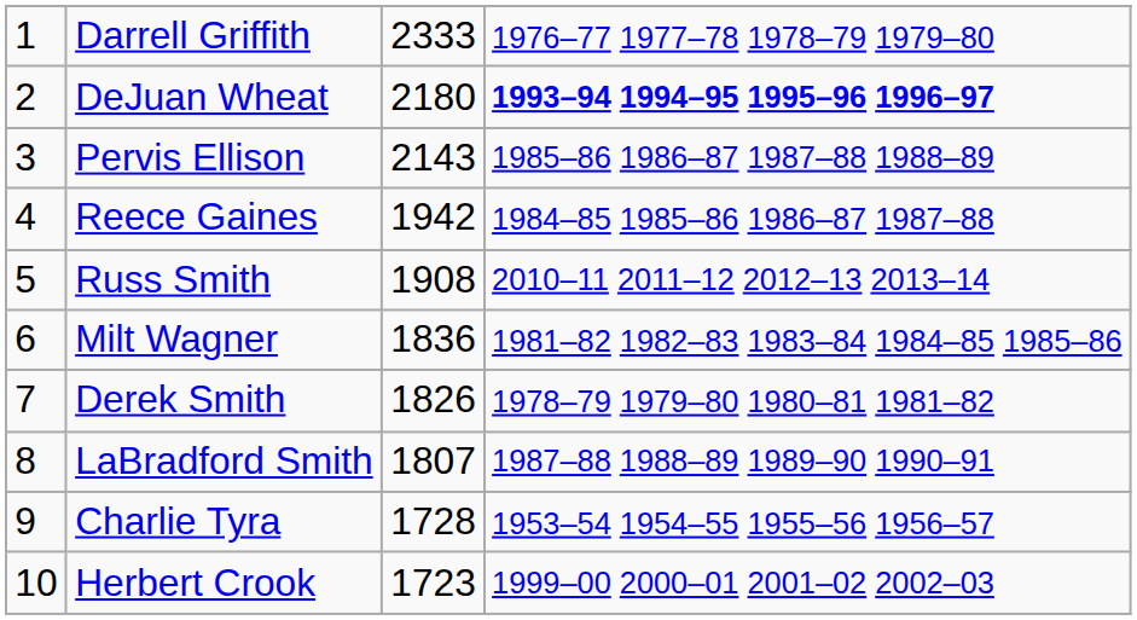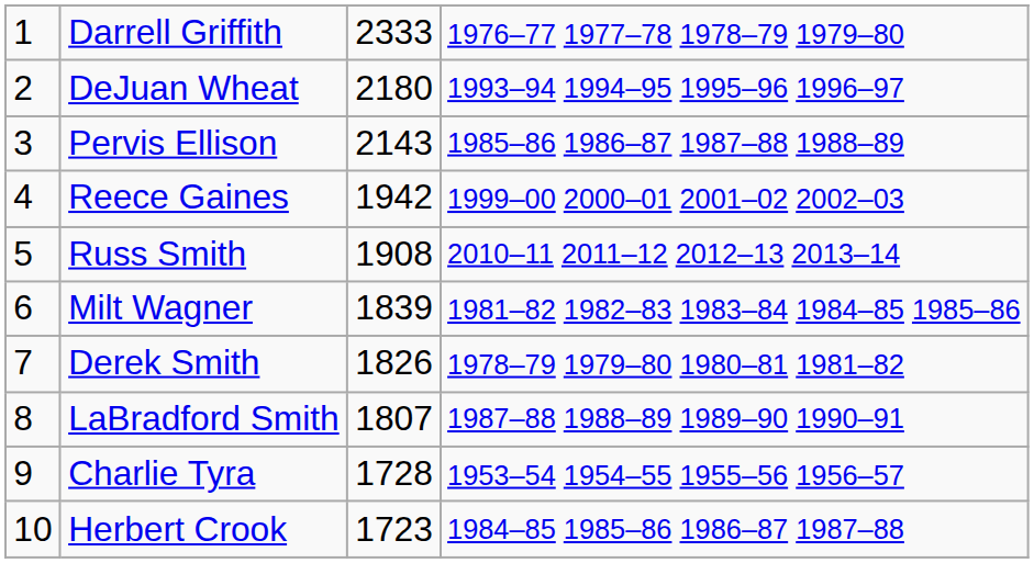 <table class="wikitable">
 <tr>
 </tr>
 <tr>
 <td>1</td>
 <td><a href='#'>Darrell Griffith</a></td>
 <td>2333</td>
 <td style="font-size:80%;"><a href='#'>1976–77</a> <a href='#'>1977–78</a> <a href='#'>1978–79</a> <a href='#'>1979–80</a></td>
 </tr>
 <tr>
 <td>2</td>
 <td><a href='#'>DeJuan Wheat</a></td>
 <td>2180</td>
-<td style="font-size:80%;"><strong><a href='#'>1993–94</a> <a href='#'>1994–95</a> <a href='#'>1995–96</a> <a href='#'>1996–97</a></strong></td>
+<td style="font-size:80%;"><a href='#'>1993–94</a> <a href='#'>1994–95</a> <a href='#'>1995–96</a> <a href='#'>1996–97</a></td>
 </tr>
 <tr>
 <td>3</td>
 <td><a href='#'>Pervis Ellison</a></td>
 <td>2143</td>
 <td style="font-size:80%;"><a href='#'>1985–86</a> <a href='#'>1986–87</a> <a href='#'>1987–88</a> <a href='#'>1988–89</a></td>
 </tr>
 <tr>
 <td>4</td>
 <td><a href='#'>Reece Gaines</a></td>
 <td>1942</td>
-<td style="font-size:80%;"><a href='#'>1984–85</a> <a href='#'>1985–86</a> <a href='#'>1986–87</a> <a href='#'>1987–88</a></td>
+<td style="font-size:80%;"><a href='#'>1999–00</a> <a href='#'>2000–01</a> <a href='#'>2001–02</a> <a href='#'>2002–03</a></td>
 </tr>
 <tr>
 <td>5</td>
 <td><a href='#'>Russ Smith</a></td>
 <td>1908</td>
 <td style="font-size:80%;"><a href='#'>2010–11</a> <a href='#'>2011–12</a> <a href='#'>2012–13</a> <a href='#'>2013–14</a></td>
 </tr>
 <tr>
 <td>6</td>
 <td><a href='#'>Milt Wagner</a></td>
-<td>1836</td>
+<td>1839</td>
 <td style="font-size:80%;"><a href='#'>1981–82</a> <a href='#'>1982–83</a> <a href='#'>1983–84</a> <a href='#'>1984–85</a> <a href='#'>1985–86</a></td>
 </tr>
 <tr>
 <td>7</td>
 <td><a href='#'>Derek Smith</a></td>
 <td>1826</td>
 <td style="font-size:80%;"><a href='#'>1978–79</a> <a href='#'>1979–80</a> <a href='#'>1980–81</a> <a href='#'>1981–82</a></td>
 </tr>
 <tr>
 <td>8</td>
 <td><a href='#'>LaBradford Smith</a></td>
 <td>1807</td>
 <td style="font-size:80%;"><a href='#'>1987–88</a> <a href='#'>1988–89</a> <a href='#'>1989–90</a> <a href='#'>1990–91</a></td>
 </tr>
 <tr>
 <td>9</td>
 <td><a href='#'>Charlie Tyra</a></td>
 <td>1728</td>
 <td style="font-size:80%;"><a href='#'>1953–54</a> <a href='#'>1954–55</a> <a href='#'>1955–56</a> <a href='#'>1956–57</a></td>
 </tr>
 <tr>
 <td>10</td>
 <td><a href='#'>Herbert Crook</a></td>
 <td>1723</td>
-<td style="font-size:80%;"><a href='#'>1999–00</a> <a href='#'>2000–01</a> <a href='#'>2001–02</a> <a href='#'>2002–03</a></td>
+<td style="font-size:80%;"><a href='#'>1984–85</a> <a href='#'>1985–86</a> <a href='#'>1986–87</a> <a href='#'>1987–88</a></td>
 </tr>
 </table>
